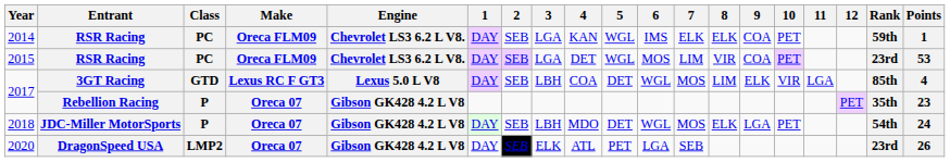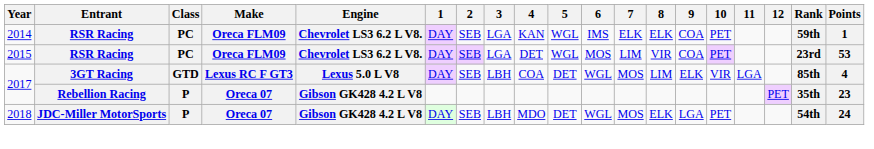 <table class="wikitable" style="text-align:center; font-size:90%">
 <tr>
 <th>Year</th>
 <th>Entrant</th>
 <th>Class</th>
 <th>Make</th>
 <th>Engine</th>
 <th>1</th>
 <th>2</th>
 <th>3</th>
 <th>4</th>
 <th>5</th>
 <th>6</th>
 <th>7</th>
 <th>8</th>
 <th>9</th>
 <th>10</th>
 <th>11</th>
 <th>12</th>
 <th>Rank</th>
 <th>Points</th>
 </tr>
 <tr>
 <td><a href='#'>2014</a></td>
 <th><a href='#'>RSR Racing</a></th>
 <th>PC</th>
 <th><a href='#'>Oreca FLM09</a></th>
 <th><a href='#'>Chevrolet</a> LS3 6.2 L V8.</th>
 <td style="background:#EFCFFF;"><a href='#'>DAY</a><br></td>
 <td><a href='#'>SEB</a></td>
 <td><a href='#'>LGA</a></td>
 <td><a href='#'>KAN</a></td>
 <td><a href='#'>WGL</a></td>
 <td><a href='#'>IMS</a></td>
 <td><a href='#'>ELK</a></td>
 <td><a href='#'>ELK</a></td>
 <td><a href='#'>COA</a></td>
 <td><a href='#'>PET</a></td>
 <td></td>
 <td></td>
 <th>59th</th>
 <th>1</th>
 </tr>
 <tr>
 <td><a href='#'>2015</a></td>
 <th><a href='#'>RSR Racing</a></th>
 <th>PC</th>
 <th><a href='#'>Oreca FLM09</a></th>
 <th><a href='#'>Chevrolet</a> LS3 6.2 L V8.</th>
 <td style="background:#EFCFFF;"><a href='#'>DAY</a><br></td>
 <td style="background:#EFCFFF;"><a href='#'>SEB</a><br></td>
 <td><a href='#'>LGA</a></td>
 <td><a href='#'>DET</a></td>
 <td><a href='#'>WGL</a></td>
 <td><a href='#'>MOS</a></td>
 <td><a href='#'>LIM</a></td>
 <td><a href='#'>VIR</a></td>
 <td><a href='#'>COA</a></td>
 <td style="background:#EFCFFF;"><a href='#'>PET</a><br></td>
 <td></td>
 <td></td>
 <th>23rd</th>
 <th>53</th>
 </tr>
 <tr>
 <td rowspan=2><a href='#'>2017</a></td>
 <th><a href='#'>3GT Racing</a></th>
 <th>GTD</th>
 <th><a href='#'>Lexus RC F GT3</a></th>
 <th><a href='#'>Lexus</a> 5.0 L V8</th>
 <td style="background:#EFCFFF;"><a href='#'>DAY</a><br></td>
 <td><a href='#'>SEB</a></td>
 <td><a href='#'>LBH</a></td>
 <td><a href='#'>COA</a></td>
 <td><a href='#'>DET</a></td>
 <td><a href='#'>WGL</a></td>
 <td><a href='#'>MOS</a></td>
 <td><a href='#'>LIM</a></td>
 <td><a href='#'>ELK</a></td>
 <td><a href='#'>VIR</a></td>
 <td><a href='#'>LGA</a></td>
 <td></td>
 <th>85th</th>
 <th>4</th>
 </tr>
 <tr>
 <th><a href='#'>Rebellion Racing</a></th>
 <th>P</th>
 <th><a href='#'>Oreca 07</a></th>
 <th><a href='#'>Gibson</a> GK428 4.2 L V8</th>
 <td></td>
 <td></td>
 <td></td>
 <td></td>
 <td></td>
 <td></td>
 <td></td>
 <td></td>
 <td></td>
 <td></td>
 <td></td>
 <td style="background:#EFCFFF;"><a href='#'>PET</a><br></td>
 <th>35th</th>
 <th>23</th>
 </tr>
 <tr>
 <td><a href='#'>2018</a></td>
 <th><a href='#'>JDC-Miller MotorSports</a></th>
 <th>P</th>
 <th><a href='#'>Oreca 07</a></th>
 <th><a href='#'>Gibson</a> GK428 4.2 L V8</th>
 <td style="background:#DFFFDF;"><a href='#'>DAY</a><br></td>
 <td><a href='#'>SEB</a></td>
 <td><a href='#'>LBH</a></td>
 <td><a href='#'>MDO</a></td>
 <td><a href='#'>DET</a></td>
 <td><a href='#'>WGL</a></td>
 <td><a href='#'>MOS</a></td>
 <td><a href='#'>ELK</a></td>
 <td><a href='#'>LGA</a></td>
 <td><a href='#'>PET</a></td>
 <td></td>
 <td></td>
 <th>54th</th>
 <th>24</th>
 </tr>
-<tr>
-<td><a href='#'>2020</a></td>
-<th><a href='#'>DragonSpeed USA</a></th>
-<th>LMP2</th>
-<th><a href='#'>Oreca 07</a></th>
-<th><a href='#'>Gibson</a> GK428 4.2 L V8</th>
-<td><a href='#'>DAY</a></td>
-<td style="background:#000000; color:white"><em><a href='#'><span>SEB</span></a></em><br></td>
-<td><a href='#'>ELK</a></td>
-<td><a href='#'>ATL</a></td>
-<td><a href='#'>PET</a></td>
-<td><a href='#'>LGA</a></td>
-<td><a href='#'>SEB</a><br></td>
-<td></td>
-<td></td>
-<td></td>
-<td></td>
-<td></td>
-<th>23rd</th>
-<th>26</th>
-</tr>
 </table>
